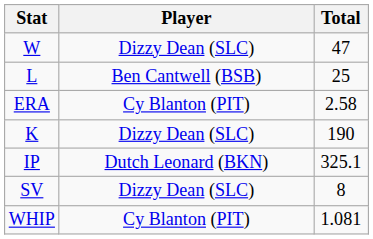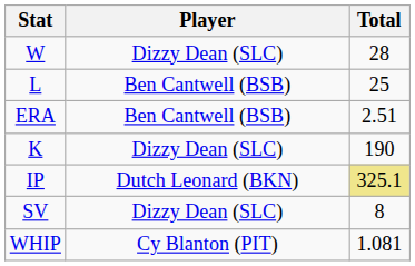 <table class="wikitable" style="text-align:center;">
 <tr>
 <th style="width:15%;">Stat</th>
 <th>Player</th>
 <th style="width:15%;">Total</th>
 </tr>
 <tr>
 <td><a href='#'>W</a></td>
 <td><a href='#'>Dizzy Dean</a> (<a href='#'>SLC</a>)</td>
-<td>47</td>
+<td>28</td>
 </tr>
 <tr>
 <td><a href='#'>L</a></td>
 <td><a href='#'>Ben Cantwell</a> (<a href='#'>BSB</a>)</td>
 <td>25</td>
 </tr>
 <tr>
 <td><a href='#'>ERA</a></td>
-<td><a href='#'>Cy Blanton</a> (<a href='#'>PIT</a>)</td>
-<td>2.58</td>
+<td><a href='#'>Ben Cantwell</a> (<a href='#'>BSB</a>)</td>
+<td>2.51</td>
 </tr>
 <tr>
 <td><a href='#'>K</a></td>
 <td><a href='#'>Dizzy Dean</a> (<a href='#'>SLC</a>)</td>
 <td>190</td>
 </tr>
 <tr>
 <td><a href='#'>IP</a></td>
 <td><a href='#'>Dutch Leonard</a> (<a href='#'>BKN</a>)</td>
-<td>325.1</td>
+<td style="background: khaki;">325.1</td>
 </tr>
 <tr>
 <td><a href='#'>SV</a></td>
 <td><a href='#'>Dizzy Dean</a> (<a href='#'>SLC</a>)</td>
 <td>8</td>
 </tr>
 <tr>
 <td><a href='#'>WHIP</a></td>
 <td><a href='#'>Cy Blanton</a> (<a href='#'>PIT</a>)</td>
 <td>1.081</td>
 </tr>
 </table>
